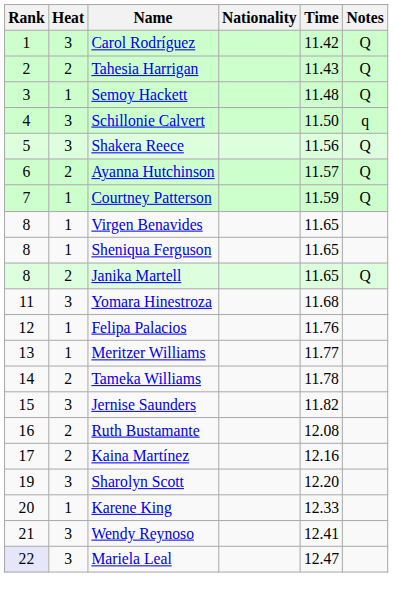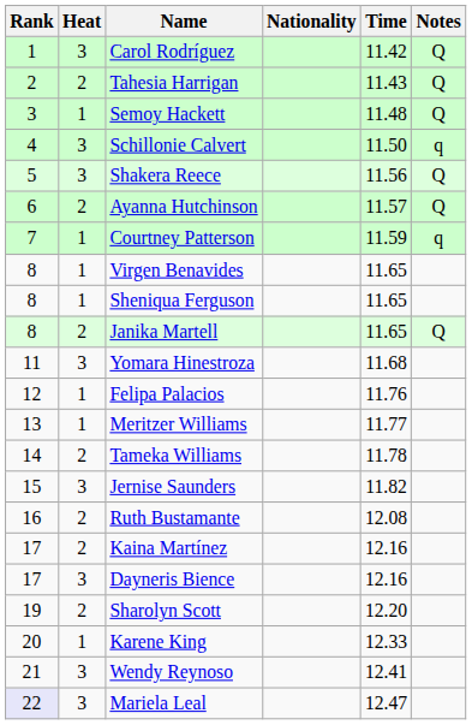 <table class="wikitable sortable" style="text-align:center; font-size:95%">
 <tr>
 <th>Rank</th>
 <th>Heat</th>
 <th>Name</th>
 <th>Nationality</th>
 <th>Time</th>
 <th>Notes</th>
 </tr>
 <tr bgcolor=ccffcc>
 <td>1</td>
 <td>3</td>
 <td align=left><a href='#'>Carol Rodríguez</a></td>
 <td align=left></td>
 <td>11.42</td>
 <td>Q</td>
 </tr>
 <tr bgcolor=ccffcc>
 <td>2</td>
 <td>2</td>
 <td align=left><a href='#'>Tahesia Harrigan</a></td>
 <td align=left></td>
 <td>11.43</td>
 <td>Q</td>
 </tr>
 <tr bgcolor=ccffcc>
 <td>3</td>
 <td>1</td>
 <td align=left><a href='#'>Semoy Hackett</a></td>
 <td align=left></td>
 <td>11.48</td>
 <td>Q</td>
 </tr>
 <tr bgcolor=ccffcc>
 <td>4</td>
 <td>3</td>
 <td align=left><a href='#'>Schillonie Calvert</a></td>
 <td align=left></td>
 <td>11.50</td>
 <td>q</td>
 </tr>
 <tr bgcolor=ddffdd>
 <td>5</td>
 <td>3</td>
 <td align=left><a href='#'>Shakera Reece</a></td>
 <td align=left></td>
 <td>11.56</td>
 <td>Q</td>
 </tr>
 <tr bgcolor=ccffcc>
 <td>6</td>
 <td>2</td>
 <td align=left><a href='#'>Ayanna Hutchinson</a></td>
 <td align=left></td>
 <td>11.57</td>
 <td>Q</td>
 </tr>
 <tr bgcolor=ccffcc>
 <td>7</td>
 <td>1</td>
 <td align=left><a href='#'>Courtney Patterson</a></td>
 <td align=left></td>
 <td>11.59</td>
-<td>Q</td>
+<td>q</td>
 </tr>
 <tr>
 <td>8</td>
 <td>1</td>
 <td align=left><a href='#'>Virgen Benavides</a></td>
 <td align=left></td>
 <td>11.65</td>
 <td></td>
 </tr>
 <tr>
 <td>8</td>
 <td>1</td>
 <td align=left><a href='#'>Sheniqua Ferguson</a></td>
 <td align=left></td>
 <td>11.65</td>
 <td></td>
 </tr>
 <tr bgcolor=ddffdd>
 <td>8</td>
 <td>2</td>
 <td align=left><a href='#'>Janika Martell</a></td>
 <td align=left></td>
 <td>11.65</td>
 <td>Q</td>
 </tr>
 <tr>
 <td>11</td>
 <td>3</td>
 <td align=left><a href='#'>Yomara Hinestroza</a></td>
 <td align=left></td>
 <td>11.68</td>
 <td></td>
 </tr>
 <tr>
 <td>12</td>
 <td>1</td>
 <td align=left><a href='#'>Felipa Palacios</a></td>
 <td align=left></td>
 <td>11.76</td>
 <td></td>
 </tr>
 <tr>
 <td>13</td>
 <td>1</td>
 <td align=left><a href='#'>Meritzer Williams</a></td>
 <td align=left></td>
 <td>11.77</td>
 <td></td>
 </tr>
 <tr>
 <td>14</td>
 <td>2</td>
 <td align=left><a href='#'>Tameka Williams</a></td>
 <td align=left></td>
 <td>11.78</td>
 <td></td>
 </tr>
 <tr>
 <td>15</td>
 <td>3</td>
 <td align=left><a href='#'>Jernise Saunders</a></td>
 <td align=left></td>
 <td>11.82</td>
 <td></td>
 </tr>
 <tr>
 <td>16</td>
 <td>2</td>
 <td align=left><a href='#'>Ruth Bustamante</a></td>
 <td align=left></td>
 <td>12.08</td>
 <td></td>
 </tr>
 <tr>
 <td>17</td>
 <td>2</td>
 <td align=left><a href='#'>Kaina Martínez</a></td>
 <td align=left></td>
 <td>12.16</td>
 <td></td>
 </tr>
 <tr>
+<td>17</td>
+<td>3</td>
+<td align=left><a href='#'>Dayneris Bience</a></td>
+<td align=left></td>
+<td>12.16</td>
+<td></td>
+</tr>
+<tr>
 <td>19</td>
-<td>3</td>
+<td>2</td>
 <td align=left><a href='#'>Sharolyn Scott</a></td>
 <td align=left></td>
 <td>12.20</td>
 <td></td>
 </tr>
 <tr>
 <td>20</td>
 <td>1</td>
 <td align=left><a href='#'>Karene King</a></td>
 <td align=left></td>
 <td>12.33</td>
 <td></td>
 </tr>
 <tr>
 <td>21</td>
 <td>3</td>
 <td align=left><a href='#'>Wendy Reynoso</a></td>
 <td align=left></td>
 <td>12.41</td>
 <td></td>
 </tr>
 <tr>
 <td style="background: lavender;">22</td>
 <td>3</td>
 <td align=left><a href='#'>Mariela Leal</a></td>
 <td align=left></td>
 <td>12.47</td>
 <td></td>
 </tr>
 </table>
